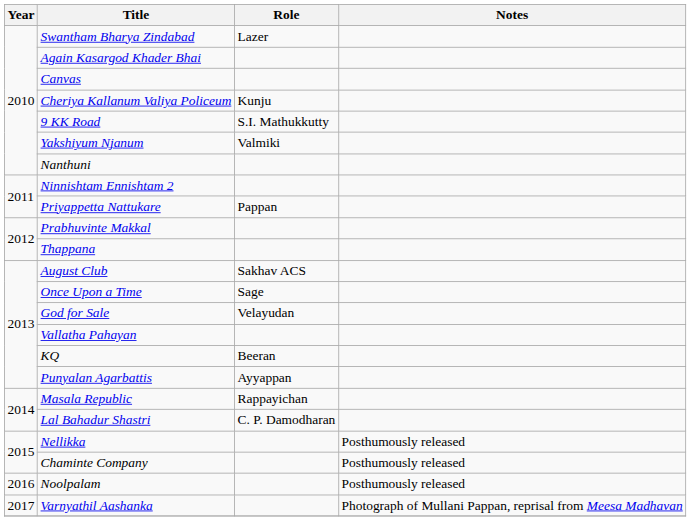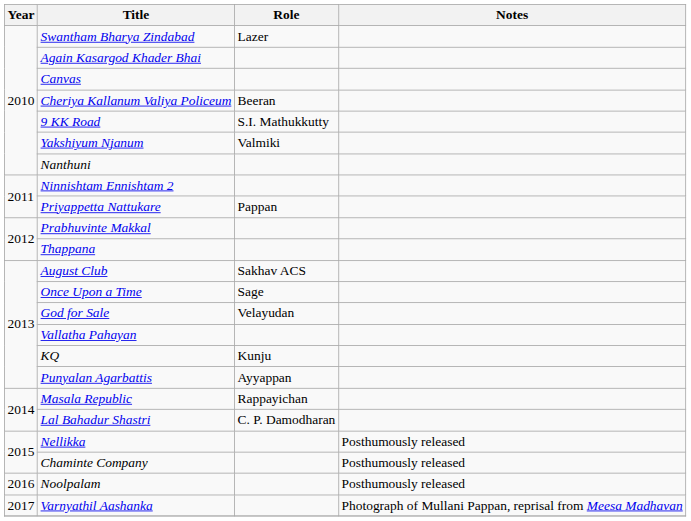 <table class="wikitable sortable">
 <tr>
 <th>Year</th>
 <th>Title</th>
 <th>Role</th>
 <th class="unsortable">Notes</th>
 </tr>
 <tr>
 <td rowspan=7>2010</td>
 <td><em><a href='#'>Swantham Bharya Zindabad</a></em></td>
 <td>Lazer</td>
 <td></td>
 </tr>
 <tr>
 <td><em><a href='#'>Again Kasargod Khader Bhai</a></em></td>
 <td></td>
 <td></td>
 </tr>
 <tr>
 <td><em><a href='#'>Canvas</a></em></td>
 <td></td>
 <td></td>
 </tr>
 <tr>
 <td><em><a href='#'>Cheriya Kallanum Valiya Policeum</a></em></td>
-<td>Kunju</td>
+<td>Beeran</td>
 <td></td>
 </tr>
 <tr>
 <td><em><a href='#'>9 KK Road</a></em></td>
 <td>S.I. Mathukkutty</td>
 <td></td>
 </tr>
 <tr>
 <td><em><a href='#'>Yakshiyum Njanum</a></em></td>
 <td>Valmiki</td>
 <td></td>
 </tr>
 <tr>
 <td><em>Nanthuni</em></td>
 <td></td>
 <td></td>
 </tr>
 <tr>
 <td rowspan=2>2011</td>
 <td><em><a href='#'>Ninnishtam Ennishtam 2</a></em></td>
 <td></td>
 <td></td>
 </tr>
 <tr>
 <td><em><a href='#'>Priyappetta Nattukare</a></em></td>
 <td>Pappan</td>
 <td></td>
 </tr>
 <tr>
 <td rowspan=2>2012</td>
 <td><em><a href='#'>Prabhuvinte Makkal</a></em></td>
 <td></td>
 <td></td>
 </tr>
 <tr>
 <td><em><a href='#'>Thappana</a></em></td>
 <td></td>
 <td></td>
 </tr>
 <tr>
 <td rowspan=6>2013</td>
 <td><em><a href='#'>August Club</a></em></td>
 <td>Sakhav ACS</td>
 <td></td>
 </tr>
 <tr>
 <td><em><a href='#'>Once Upon a Time</a></em></td>
 <td>Sage</td>
 <td></td>
 </tr>
 <tr>
 <td><em><a href='#'>God for Sale</a></em></td>
 <td>Velayudan</td>
 <td></td>
 </tr>
 <tr>
 <td><em><a href='#'>Vallatha Pahayan</a></em></td>
 <td></td>
 <td></td>
 </tr>
 <tr>
 <td><em>KQ</em></td>
-<td>Beeran</td>
+<td>Kunju</td>
 <td></td>
 </tr>
 <tr>
 <td><em><a href='#'>Punyalan Agarbattis</a></em></td>
 <td>Ayyappan</td>
 <td></td>
 </tr>
 <tr>
 <td rowspan=2>2014</td>
 <td><em><a href='#'>Masala Republic</a></em></td>
 <td>Rappayichan</td>
 <td></td>
 </tr>
 <tr>
 <td><em><a href='#'>Lal Bahadur Shastri</a></em></td>
 <td>C. P. Damodharan</td>
 <td></td>
 </tr>
 <tr>
 <td rowspan=2>2015</td>
 <td><em><a href='#'>Nellikka</a></em></td>
 <td></td>
 <td>Posthumously released</td>
 </tr>
 <tr>
 <td><em>Chaminte Company</em></td>
 <td></td>
 <td>Posthumously released</td>
 </tr>
 <tr>
 <td>2016</td>
 <td><em>Noolpalam</em></td>
 <td></td>
 <td>Posthumously released</td>
 </tr>
 <tr>
 <td>2017</td>
 <td><em><a href='#'>Varnyathil Aashanka</a></em></td>
 <td></td>
 <td>Photograph of Mullani Pappan, reprisal from <em><a href='#'>Meesa Madhavan</a></em></td>
 </tr>
 <tr>
 </tr>
 </table>
